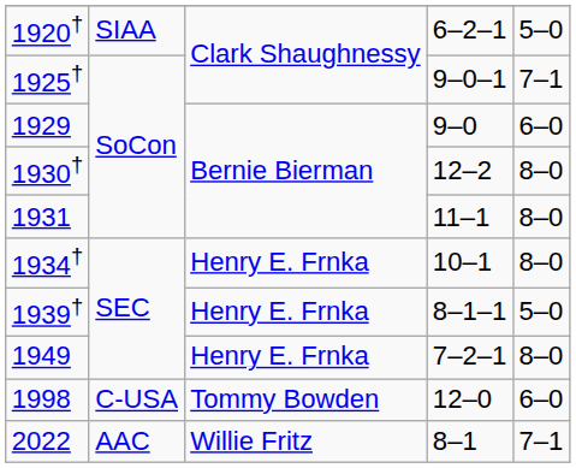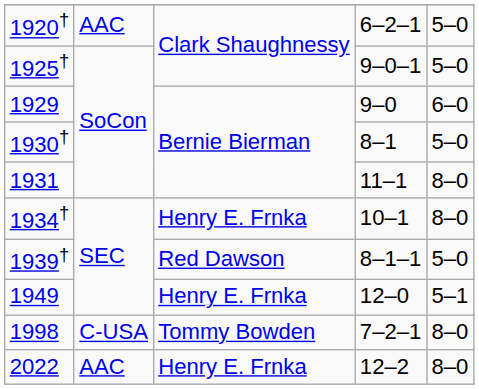 <table class="wikitable">
 <tr>
 </tr>
 <tr>
 <td><a href='#'>1920</a><sup>†</sup></td>
-<td><a href='#'>SIAA</a></td>
+<td><a href='#'>AAC</a></td>
 <td rowspan="2"><a href='#'>Clark Shaughnessy</a></td>
 <td>6–2–1</td>
 <td>5–0</td>
 </tr>
 <tr>
 <td><a href='#'>1925</a><sup>†</sup></td>
 <td rowspan="4"><a href='#'>SoCon</a></td>
 <td>9–0–1</td>
-<td>7–1</td>
+<td>5–0</td>
 </tr>
 <tr>
 <td><a href='#'>1929</a></td>
 <td rowspan="3"><a href='#'>Bernie Bierman</a></td>
 <td>9–0</td>
 <td>6–0</td>
 </tr>
 <tr>
 <td><a href='#'>1930</a><sup>†</sup></td>
-<td>12–2</td>
-<td>8–0</td>
+<td>8–1</td>
+<td>5–0</td>
 </tr>
 <tr>
 <td><a href='#'>1931</a></td>
 <td>11–1</td>
 <td>8–0</td>
 </tr>
 <tr>
 <td><a href='#'>1934</a><sup>†</sup></td>
 <td rowspan="3"><a href='#'>SEC</a></td>
 <td><a href='#'>Henry E. Frnka</a></td>
 <td>10–1</td>
 <td>8–0</td>
 </tr>
 <tr>
 <td><a href='#'>1939</a><sup>†</sup></td>
-<td><a href='#'>Henry E. Frnka</a></td>
+<td><a href='#'>Red Dawson</a></td>
 <td>8–1–1</td>
 <td>5–0</td>
 </tr>
 <tr>
 <td><a href='#'>1949</a></td>
 <td><a href='#'>Henry E. Frnka</a></td>
-<td>7–2–1</td>
-<td>8–0</td>
+<td>12–0</td>
+<td>5–1</td>
 </tr>
 <tr>
 <td><a href='#'>1998</a></td>
 <td><a href='#'>C-USA</a></td>
 <td><a href='#'>Tommy Bowden</a></td>
-<td>12–0</td>
-<td>6–0</td>
+<td>7–2–1</td>
+<td>8–0</td>
 </tr>
 <tr>
 <td><a href='#'>2022</a></td>
 <td><a href='#'>AAC</a></td>
-<td><a href='#'>Willie Fritz</a></td>
-<td>8–1</td>
-<td>7–1</td>
+<td><a href='#'>Henry E. Frnka</a></td>
+<td>12–2</td>
+<td>8–0</td>
 </tr>
 </table>
